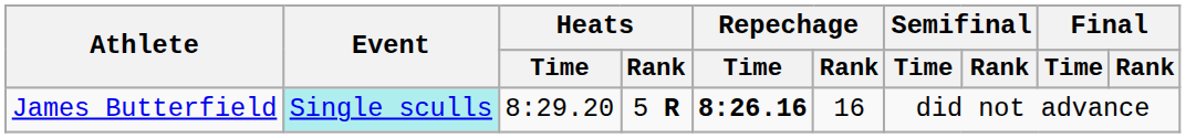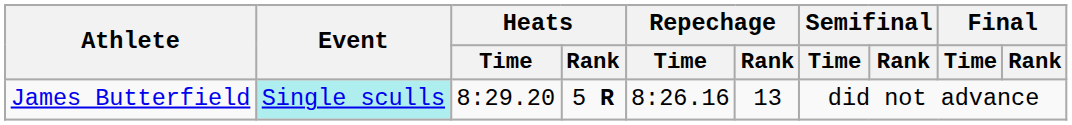 <table class="wikitable" style="font-size:90%">
 <tr>
 <th rowspan="2">Athlete</th>
 <th rowspan="2">Event</th>
 <th colspan="2">Heats</th>
 <th colspan="2">Repechage</th>
 <th colspan="2">Semifinal</th>
 <th colspan="2">Final</th>
 </tr>
 <tr style="font-size:95%">
 <th>Time</th>
 <th>Rank</th>
 <th>Time</th>
 <th>Rank</th>
 <th>Time</th>
 <th>Rank</th>
 <th>Time</th>
 <th>Rank</th>
 </tr>
 <tr align=center>
 <td align=left><a href='#'>James Butterfield</a></td>
 <td align=left style="background: paleturquoise;"><a href='#'>Single sculls</a></td>
 <td>8:29.20</td>
 <td>5 <strong>R</strong></td>
-<td><strong>8:26.16</strong></td>
-<td>16</td>
+<td>8:26.16</td>
+<td>13</td>
 <td colspan=4>did not advance</td>
 </tr>
 </table>
